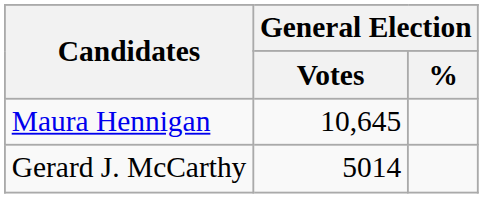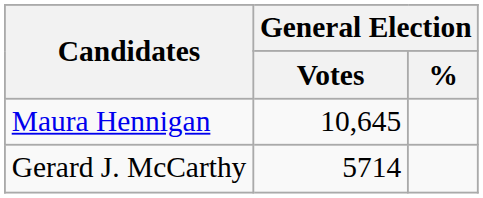 <table class=wikitable>
 <tr>
 <th colspan=1 rowspan=2><strong>Candidates</strong></th>
 <th colspan=2><strong>General Election</strong></th>
 </tr>
 <tr>
 <th>Votes</th>
 <th>%</th>
 </tr>
 <tr>
 <td><a href='#'>Maura Hennigan</a></td>
 <td align="right">10,645</td>
 <td align="right"></td>
 </tr>
 <tr>
 <td>Gerard J. McCarthy</td>
-<td align="right">5014</td>
+<td align="right">5714</td>
 <td align="right"></td>
 </tr>
 </table>
